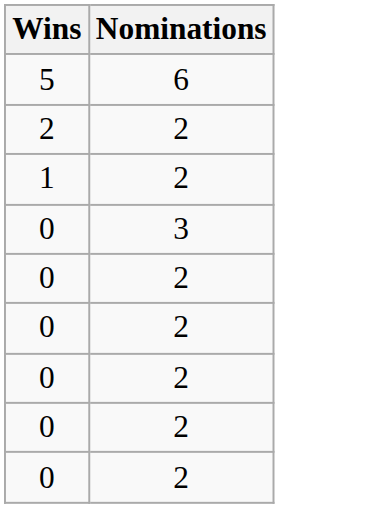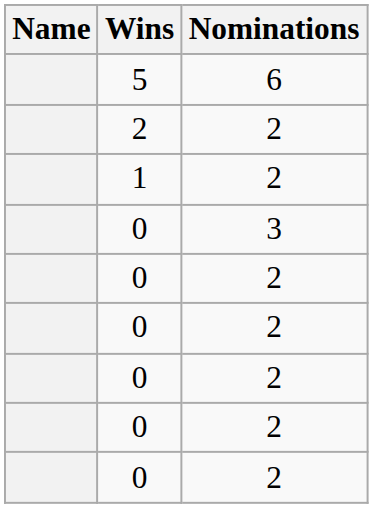 <table class="sortable wikitable plainrowheaders" style="text-align:center">
 <tr>
+<th scope=col>Name</th>
 <th scope=col data-sort-type="number">Wins</th>
 <th scope=col data-sort-type="number">Nominations</th>
 </tr>
 <tr>
+<th scope="row"></th>
 <td>5</td>
 <td>6</td>
 </tr>
 <tr>
+<th scope="row"></th>
 <td>2</td>
 <td>2</td>
 </tr>
 <tr>
+<th scope="row"></th>
 <td>1</td>
 <td>2</td>
 </tr>
 <tr>
+<th scope="row"></th>
 <td>0</td>
 <td>3</td>
 </tr>
 <tr>
+<th scope="row"></th>
 <td>0</td>
 <td>2</td>
 </tr>
 <tr>
+<th scope="row"></th>
 <td>0</td>
 <td>2</td>
 </tr>
 <tr>
+<th scope="row"></th>
 <td>0</td>
 <td>2</td>
 </tr>
 <tr>
+<th scope="row"></th>
 <td>0</td>
 <td>2</td>
 </tr>
 <tr>
+<th scope="row"></th>
 <td>0</td>
 <td>2</td>
 </tr>
 </table>
